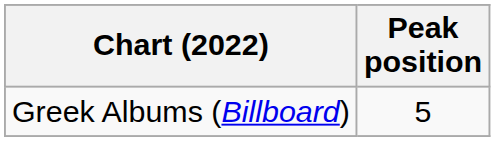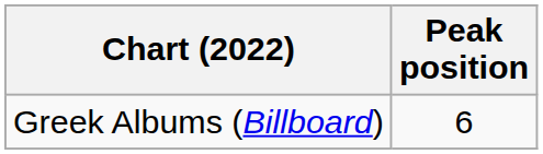 <table class="wikitable">
 <tr>
 <th>Chart (2022)</th>
 <th>Peak<br>position</th>
 </tr>
 <tr>
 <td>Greek Albums (<em><a href='#'>Billboard</a></em>)</td>
-<td style="text-align:center;">5</td>
+<td style="text-align:center;">6</td>
 </tr>
 </table>
